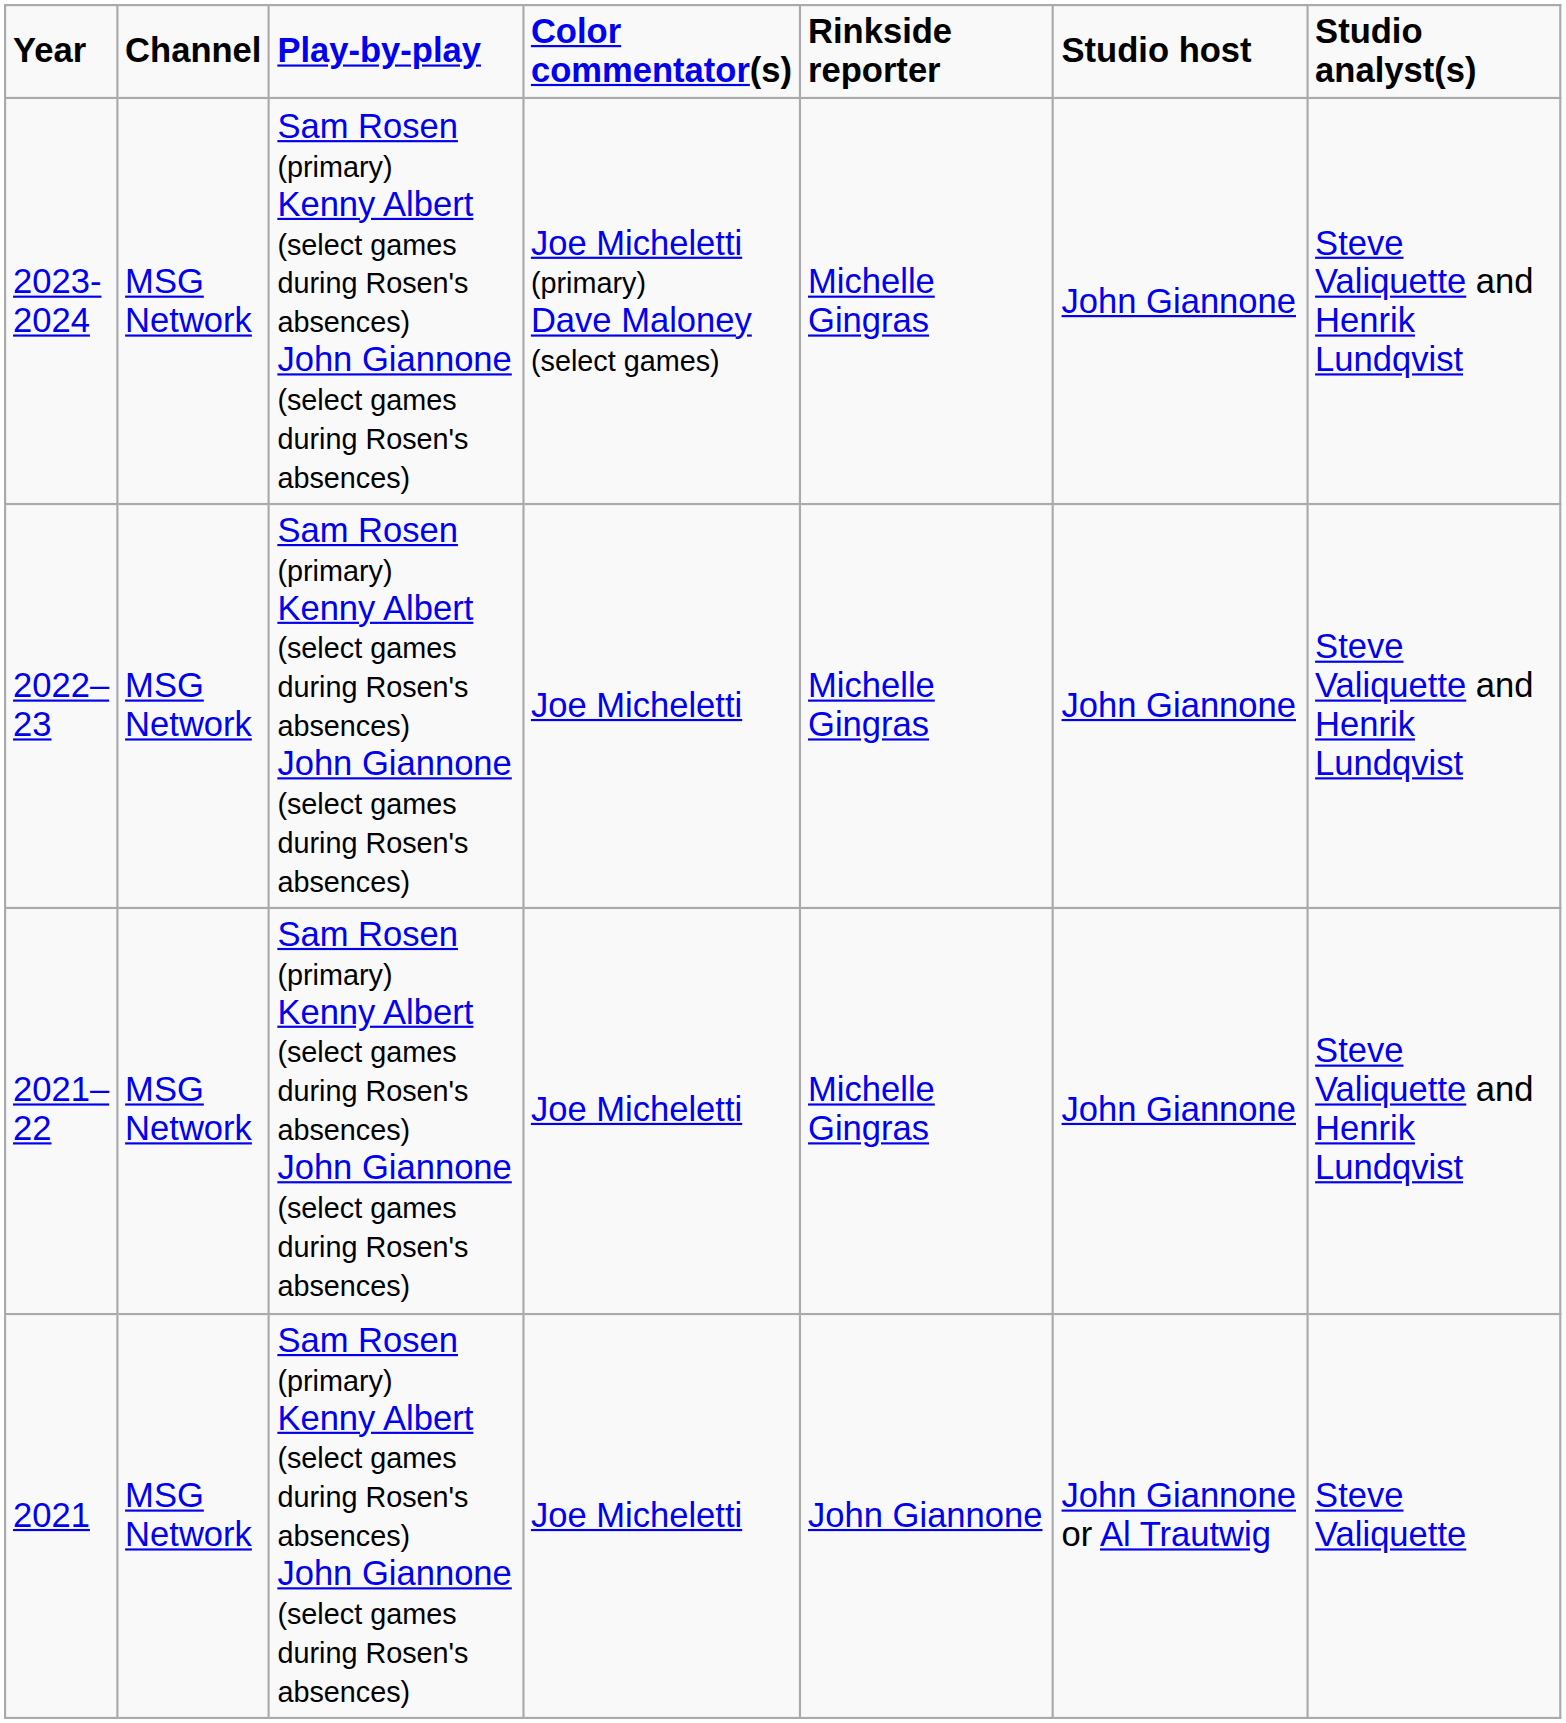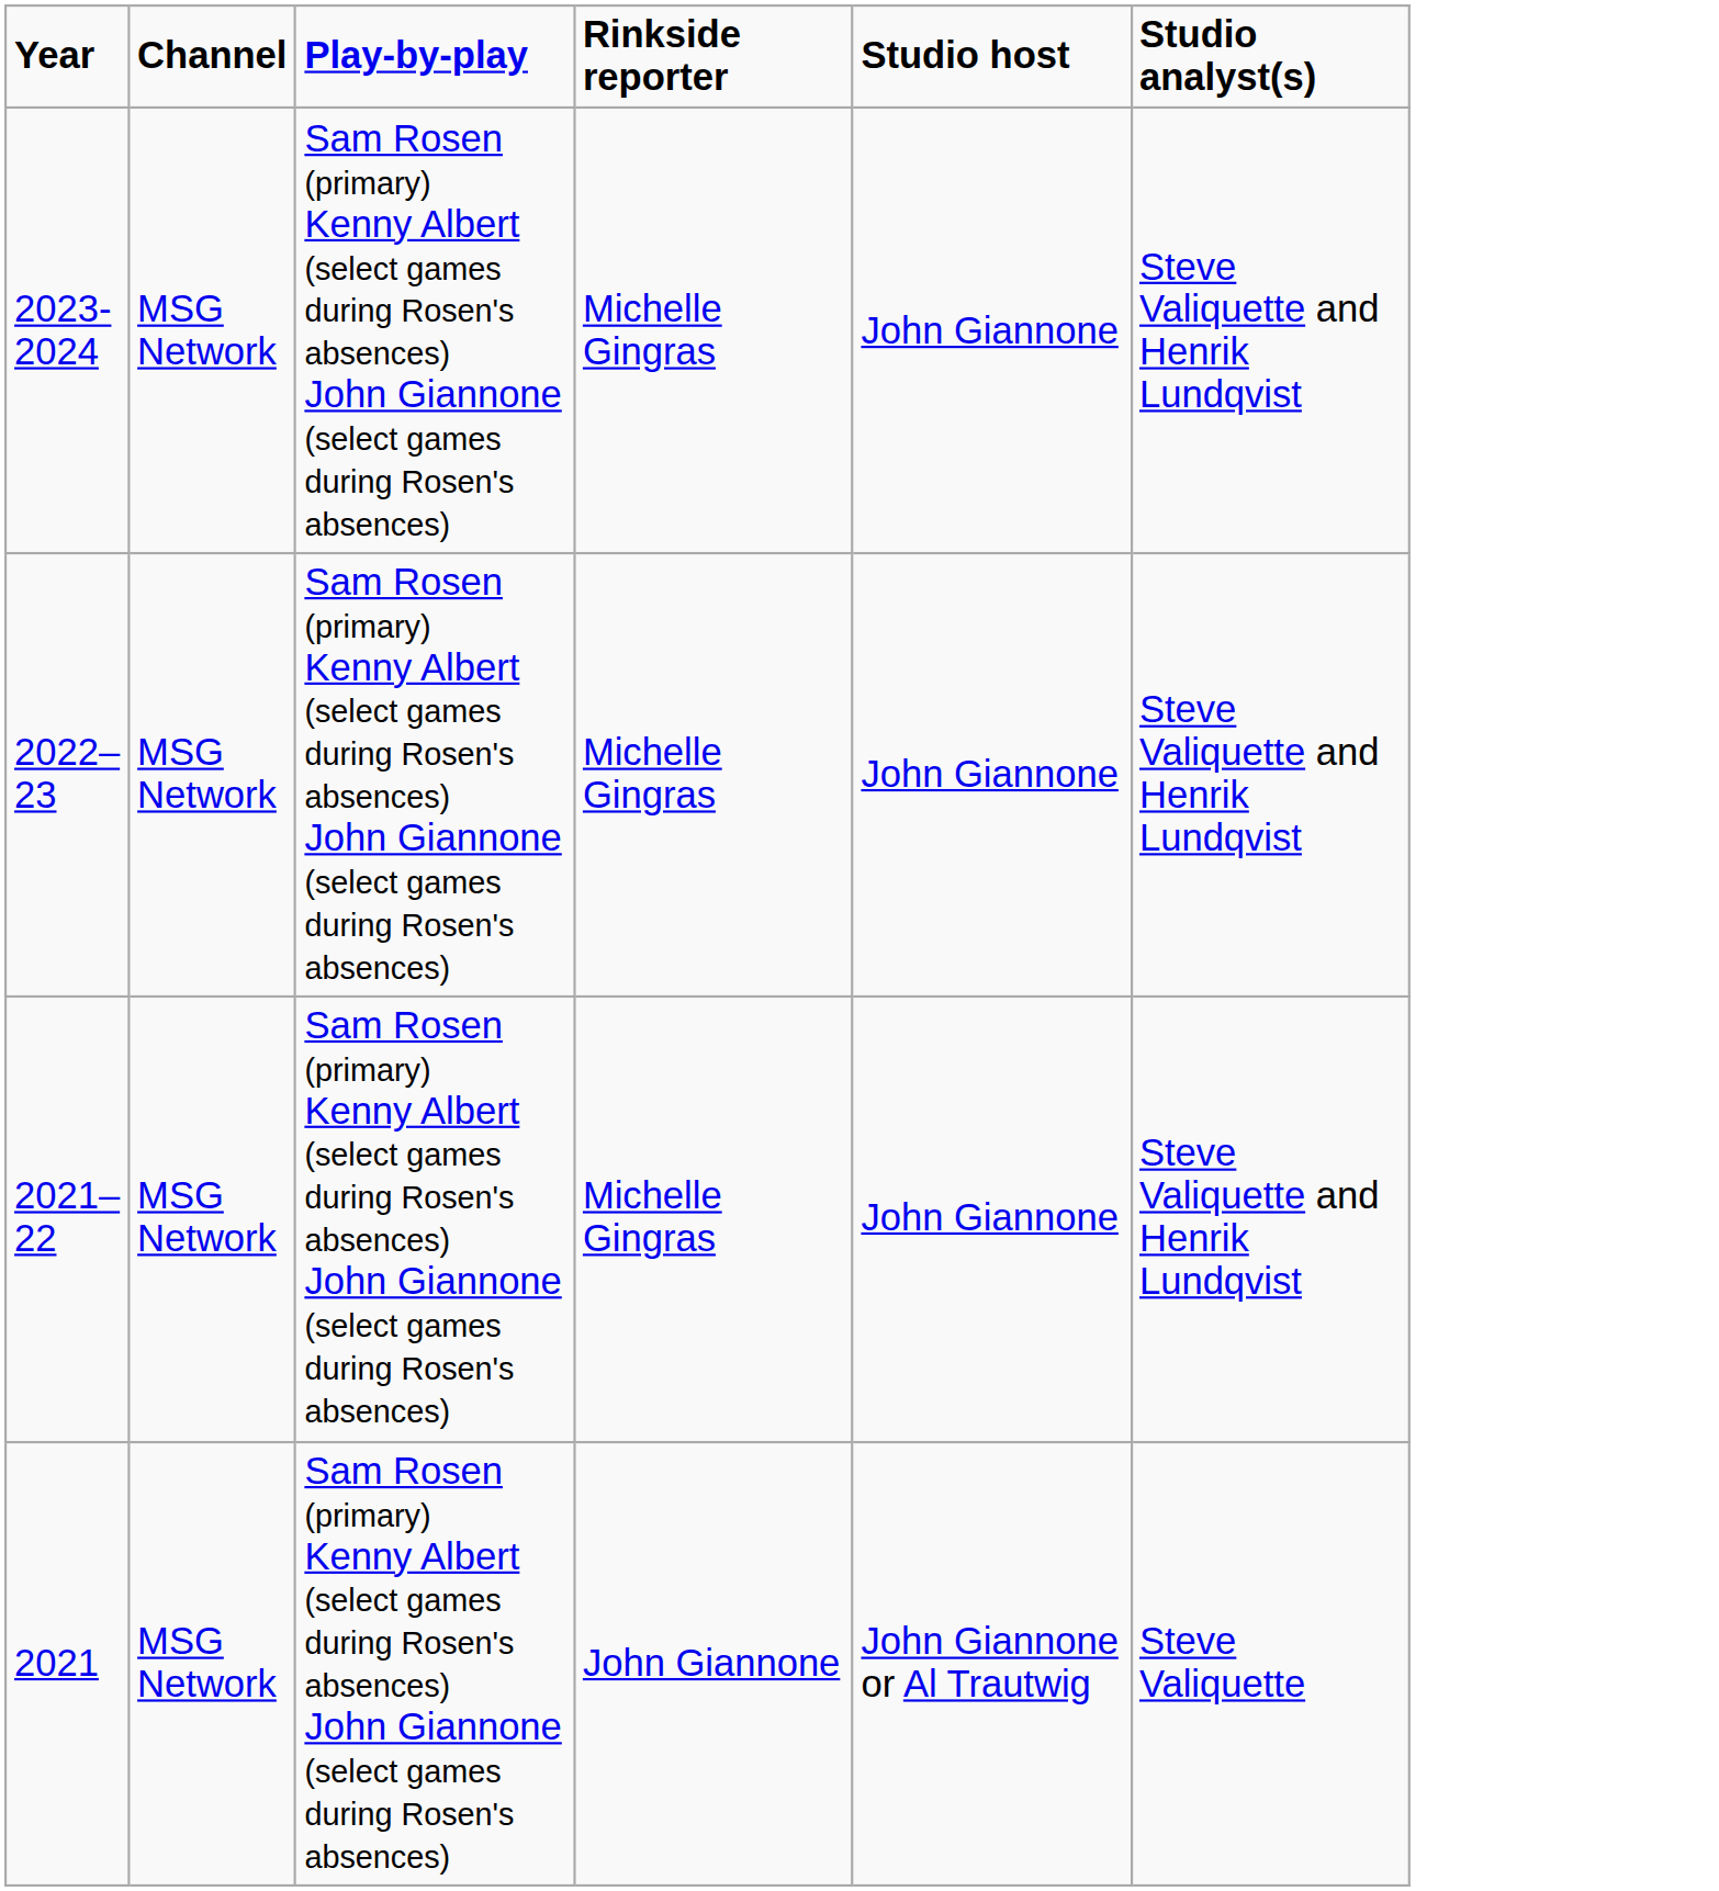 <table class="wikitable">
 <tr>
 <td width="40"><strong>Year</strong></td>
 <td width="40"><strong>Channel</strong></td>
 <td width="110"><strong><a href='#'>Play-by-play</a></strong></td>
-<td width="110"><strong><a href='#'>Color commentator</a>(s)</strong></td>
 <td width="110"><strong>Rinkside reporter</strong></td>
 <td width="110"><strong>Studio host</strong></td>
 <td width="110"><strong>Studio analyst(s)</strong></td>
 </tr>
 <tr>
 <td><a href='#'>2023-2024</a></td>
 <td><a href='#'>MSG Network</a></td>
 <td><a href='#'>Sam Rosen</a> <small>(primary)</small><br><a href='#'>Kenny Albert</a> <small>(select games during Rosen's absences)</small><br><a href='#'>John Giannone</a> <small>(select games during Rosen's absences)</small></td>
-<td><a href='#'>Joe Micheletti</a> <small>(primary)</small><br><a href='#'>Dave Maloney</a> <small>(select games)</small></td>
 <td><a href='#'>Michelle Gingras</a></td>
 <td><a href='#'>John Giannone</a></td>
 <td><a href='#'>Steve Valiquette</a> and <a href='#'>Henrik Lundqvist</a></td>
 </tr>
 <tr>
 <td><a href='#'>2022–23</a></td>
 <td><a href='#'>MSG Network</a></td>
 <td><a href='#'>Sam Rosen</a> <small>(primary)</small><br><a href='#'>Kenny Albert</a> <small>(select games during Rosen's absences)</small><br><a href='#'>John Giannone</a> <small>(select games during Rosen's absences)</small></td>
-<td><a href='#'>Joe Micheletti</a></td>
 <td><a href='#'>Michelle Gingras</a></td>
 <td><a href='#'>John Giannone</a></td>
 <td><a href='#'>Steve Valiquette</a> and <a href='#'>Henrik Lundqvist</a></td>
 </tr>
 <tr>
 <td><a href='#'>2021–22</a></td>
 <td><a href='#'>MSG Network</a></td>
 <td><a href='#'>Sam Rosen</a> <small>(primary)</small><br><a href='#'>Kenny Albert</a> <small>(select games during Rosen's absences)</small><br><a href='#'>John Giannone</a> <small>(select games during Rosen's absences)</small></td>
-<td><a href='#'>Joe Micheletti</a></td>
 <td><a href='#'>Michelle Gingras</a></td>
 <td><a href='#'>John Giannone</a></td>
 <td><a href='#'>Steve Valiquette</a> and <a href='#'>Henrik Lundqvist</a></td>
 </tr>
 <tr>
 <td><a href='#'>2021</a></td>
 <td><a href='#'>MSG Network</a></td>
 <td><a href='#'>Sam Rosen</a> <small>(primary)</small><br><a href='#'>Kenny Albert</a> <small>(select games during Rosen's absences)</small><br><a href='#'>John Giannone</a> <small>(select games during Rosen's absences)</small></td>
-<td><a href='#'>Joe Micheletti</a></td>
 <td><a href='#'>John Giannone</a></td>
 <td><a href='#'>John Giannone</a> or <a href='#'>Al Trautwig</a></td>
 <td><a href='#'>Steve Valiquette</a></td>
 </tr>
 </table>
